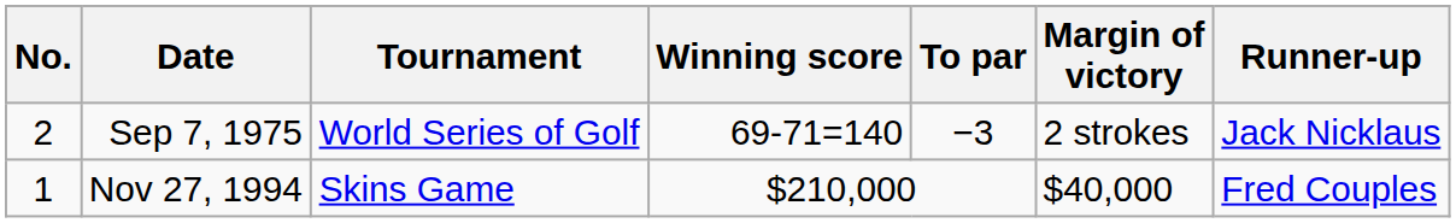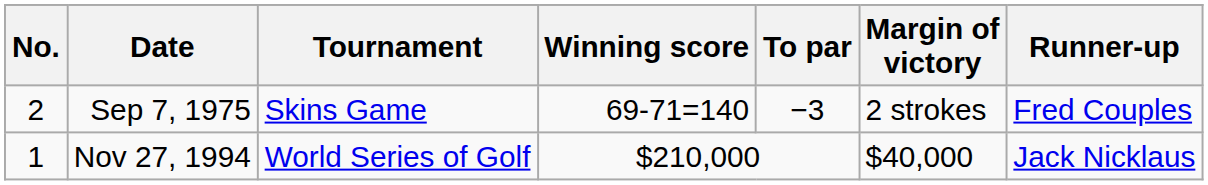 <table class="wikitable" style="font-size:95%;">
 <tr>
 <th>No.</th>
 <th>Date</th>
 <th>Tournament</th>
 <th>Winning score</th>
 <th>To par</th>
 <th>Margin of<br>victory</th>
 <th>Runner-up</th>
 </tr>
 <tr>
 <td align=center>2</td>
 <td align=right>Sep 7, 1975</td>
-<td><a href='#'>World Series of Golf</a></td>
+<td><a href='#'>Skins Game</a></td>
 <td align=right>69-71=140</td>
 <td align=center>−3</td>
 <td>2 strokes</td>
-<td> <a href='#'>Jack Nicklaus</a></td>
+<td> <a href='#'>Fred Couples</a></td>
 </tr>
 <tr>
 <td align=center>1</td>
 <td align=right>Nov 27, 1994</td>
-<td><a href='#'>Skins Game</a></td>
+<td><a href='#'>World Series of Golf</a></td>
 <td colspan=2 align=center>$210,000</td>
 <td>$40,000</td>
-<td> <a href='#'>Fred Couples</a></td>
+<td> <a href='#'>Jack Nicklaus</a></td>
 </tr>
 </table>
